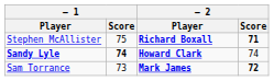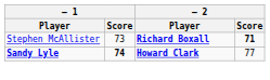 <table class=wikitable>
 <tr>
 <th colspan=2> – 1</th>
 <th colspan=2> – 2</th>
 </tr>
 <tr>
 <th width=145>Player</th>
 <th>Score</th>
 <th width=145>Player</th>
 <th>Score</th>
 </tr>
 <tr>
 <td><a href='#'>Stephen McAllister</a></td>
-<td align=center>75</td>
+<td align=center>73</td>
 <td><strong><a href='#'>Richard Boxall</a></strong></td>
 <td align=center><strong>71</strong></td>
 </tr>
 <tr>
 <td><strong><a href='#'>Sandy Lyle</a></strong></td>
 <td align=center><strong>74</strong></td>
 <td><strong><a href='#'>Howard Clark</a></strong></td>
-<td align=center>74</td>
-</tr>
-<tr>
-<td><a href='#'>Sam Torrance</a></td>
-<td align=center>73</td>
-<td><strong><a href='#'>Mark James</a></strong></td>
-<td align=center><strong>72</strong></td>
+<td align=center>77</td>
 </tr>
 </table>
